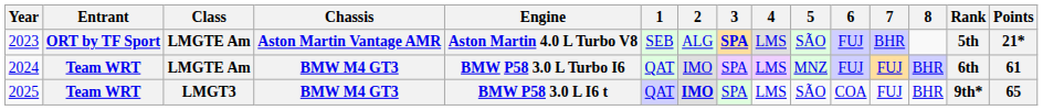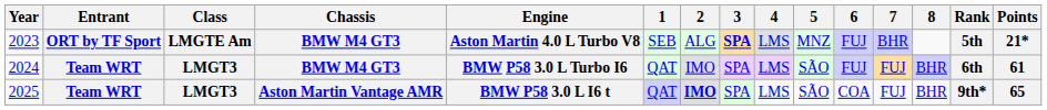 <table class="wikitable" style="text-align:center; font-size:85%">
 <tr>
 <th>Year</th>
 <th>Entrant</th>
 <th>Class</th>
 <th>Chassis</th>
 <th>Engine</th>
 <th>1</th>
 <th>2</th>
 <th>3</th>
 <th>4</th>
 <th>5</th>
 <th>6</th>
 <th>7</th>
 <th>8</th>
 <th>Rank</th>
 <th>Points</th>
 </tr>
 <tr>
 <td><a href='#'>2023</a></td>
 <th nowrap><a href='#'>ORT by TF Sport</a></th>
 <th nowrap>LMGTE Am</th>
-<th nowrap><a href='#'>Aston Martin Vantage AMR</a></th>
+<th><a href='#'>BMW M4 GT3</a></th>
 <th nowrap><a href='#'>Aston Martin</a> 4.0 L Turbo V8</th>
 <td style="background:#DFFFDF;"><a href='#'>SEB</a><br></td>
 <td style="background:#DFFFDF;"><a href='#'>ALG</a><br></td>
 <td style="background:#FFDF9F;"><strong><a href='#'>SPA</a></strong><br></td>
 <td style="background:#DFDFDF;"><a href='#'>LMS</a><br></td>
-<td style="background:#DFFFDF;"><a href='#'>SÃO</a><br></td>
+<td style="background:#DFFFDF;"><a href='#'>MNZ</a><br></td>
 <td style="background:#CFCFFF;"><a href='#'>FUJ</a><br></td>
 <td style="background:#CFCFFF;"><a href='#'>BHR</a><br></td>
 <td></td>
 <th>5th</th>
 <th>21*</th>
 </tr>
 <tr>
 <td><a href='#'>2024</a></td>
 <th nowrap><a href='#'>Team WRT</a></th>
-<th nowrap>LMGTE Am</th>
+<th>LMGT3</th>
 <th nowrap><a href='#'>BMW M4 GT3</a></th>
 <th nowrap><a href='#'>BMW</a> <a href='#'>P58</a> 3.0 L Turbo I6</th>
 <td style="background:#DFFFDF;"><a href='#'>QAT</a><br></td>
 <td style="background:#DFDFDF;"><a href='#'>IMO</a><br></td>
 <td style="background:#EFCFFF;"><a href='#'>SPA</a><br></td>
 <td style="background:#EFCFFF;"><a href='#'>LMS</a><br></td>
-<td style="background:#DFFFDF;"><a href='#'>MNZ</a><br></td>
+<td style="background:#DFFFDF;"><a href='#'>SÃO</a><br></td>
 <td style="background:#CFCFFF;"><a href='#'>FUJ</a><br></td>
 <td style="background:#FFDF9F;"><a href='#'>FUJ</a><br></td>
 <td style="background:#CFCFFF;"><a href='#'>BHR</a><br></td>
 <th>6th</th>
 <th>61</th>
 </tr>
 <tr>
 <td><a href='#'>2025</a></td>
 <th><a href='#'>Team WRT</a></th>
 <th>LMGT3</th>
-<th><a href='#'>BMW M4 GT3</a></th>
+<th nowrap><a href='#'>Aston Martin Vantage AMR</a></th>
 <th><a href='#'>BMW P58</a> 3.0 L I6 t</th>
 <td style="background:#CFCFFF;"><a href='#'>QAT</a><br></td>
 <td style="background:#DFDFDF;"><strong><a href='#'>IMO</a></strong><br></td>
 <td style="background:#DFFFDF;"><a href='#'>SPA</a><br></td>
 <td style="background:#;"><a href='#'>LMS</a><br></td>
 <td style="background:#;"><a href='#'>SÃO</a><br></td>
 <td style="background:#;"><a href='#'>COA</a><br></td>
 <td style="background:#;"><a href='#'>FUJ</a><br></td>
 <td style="background:#;"><a href='#'>BHR</a><br></td>
 <th>9th*</th>
 <th>65</th>
 </tr>
 </table>
